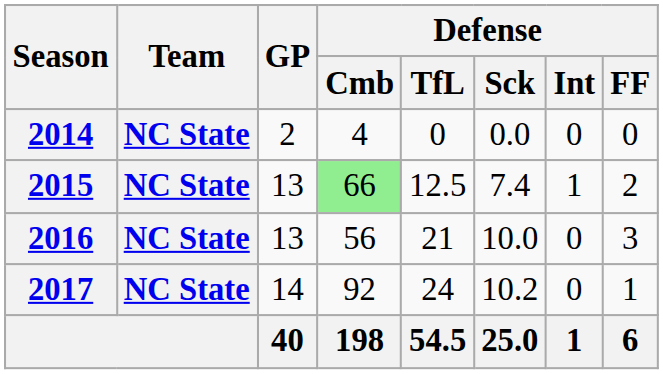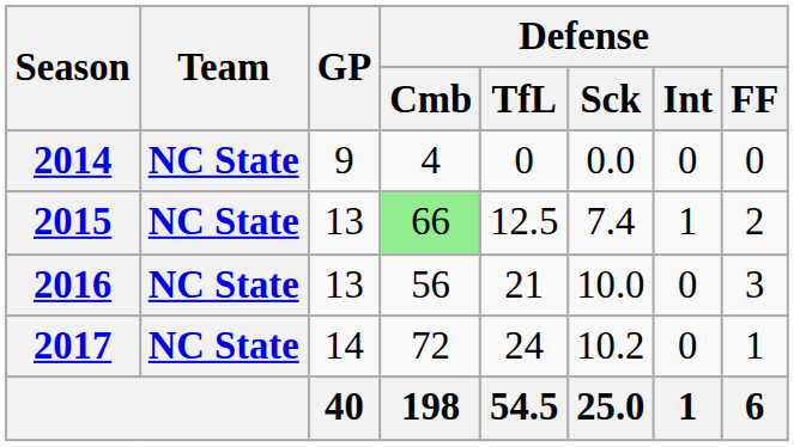 <table class="wikitable" style="text-align:center;">
 <tr>
 <th rowspan="2">Season</th>
 <th rowspan="2">Team</th>
 <th rowspan="2">GP</th>
 <th colspan="5">Defense</th>
 </tr>
 <tr>
 <th>Cmb</th>
 <th>TfL</th>
 <th>Sck</th>
 <th>Int</th>
 <th>FF</th>
 </tr>
 <tr>
 <th><a href='#'>2014</a></th>
 <th><a href='#'>NC State</a></th>
-<td>2</td>
+<td>9</td>
 <td>4</td>
 <td>0</td>
 <td>0.0</td>
 <td>0</td>
 <td>0</td>
 </tr>
 <tr>
 <th><a href='#'>2015</a></th>
 <th><a href='#'>NC State</a></th>
 <td>13</td>
 <td style="background: lightgreen;">66</td>
 <td>12.5</td>
 <td>7.4</td>
 <td>1</td>
 <td>2</td>
 </tr>
 <tr>
 <th><a href='#'>2016</a></th>
 <th><a href='#'>NC State</a></th>
 <td>13</td>
 <td>56</td>
 <td>21</td>
 <td>10.0</td>
 <td>0</td>
 <td>3</td>
 </tr>
 <tr>
 <th><a href='#'>2017</a></th>
 <th><a href='#'>NC State</a></th>
 <td>14</td>
-<td>92</td>
+<td>72</td>
 <td>24</td>
 <td>10.2</td>
 <td>0</td>
 <td>1</td>
 </tr>
 <tr>
 <th colspan="2"></th>
 <th>40</th>
 <th>198</th>
 <th>54.5</th>
 <th>25.0</th>
 <th>1</th>
 <th>6</th>
 </tr>
 </table>
